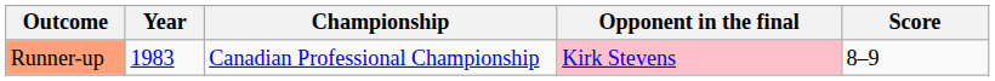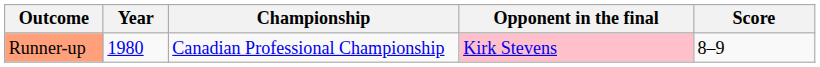 <table class="sortable wikitable">
 <tr>
 <th width="80">Outcome</th>
 <th width="50">Year</th>
 <th width="250">Championship</th>
 <th width="200">Opponent in the final</th>
 <th width="100">Score</th>
 </tr>
 <tr>
 <td style="background:#ffa07a;">Runner-up</td>
-<td><a href='#'>1983</a></td>
+<td><a href='#'>1980</a></td>
 <td><a href='#'>Canadian Professional Championship</a></td>
 <td style="background: pink;"> <a href='#'>Kirk Stevens</a></td>
 <td>8–9</td>
 </tr>
 </table>
